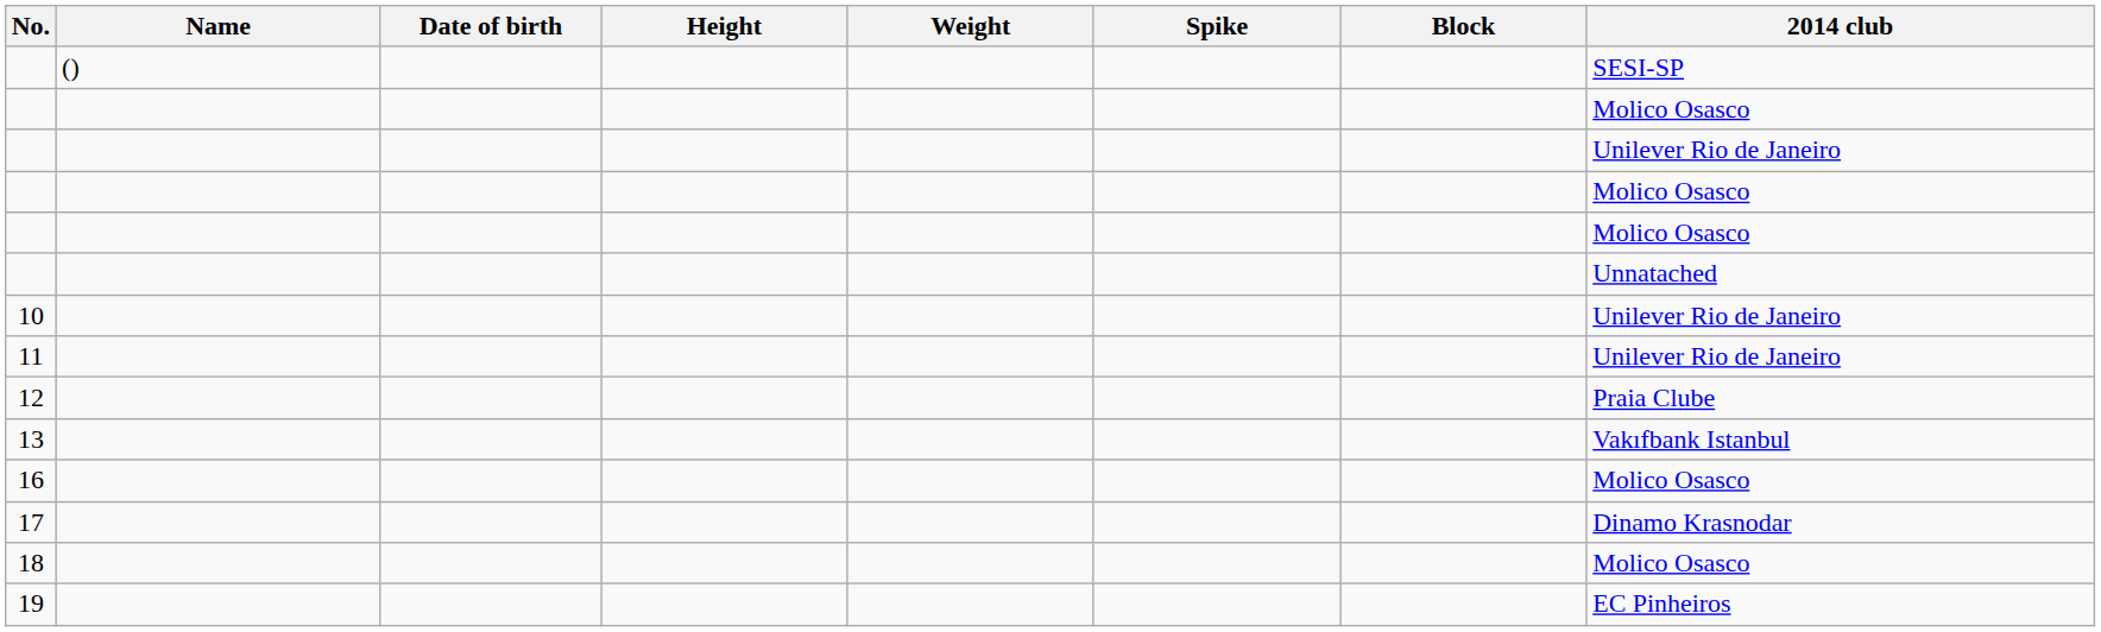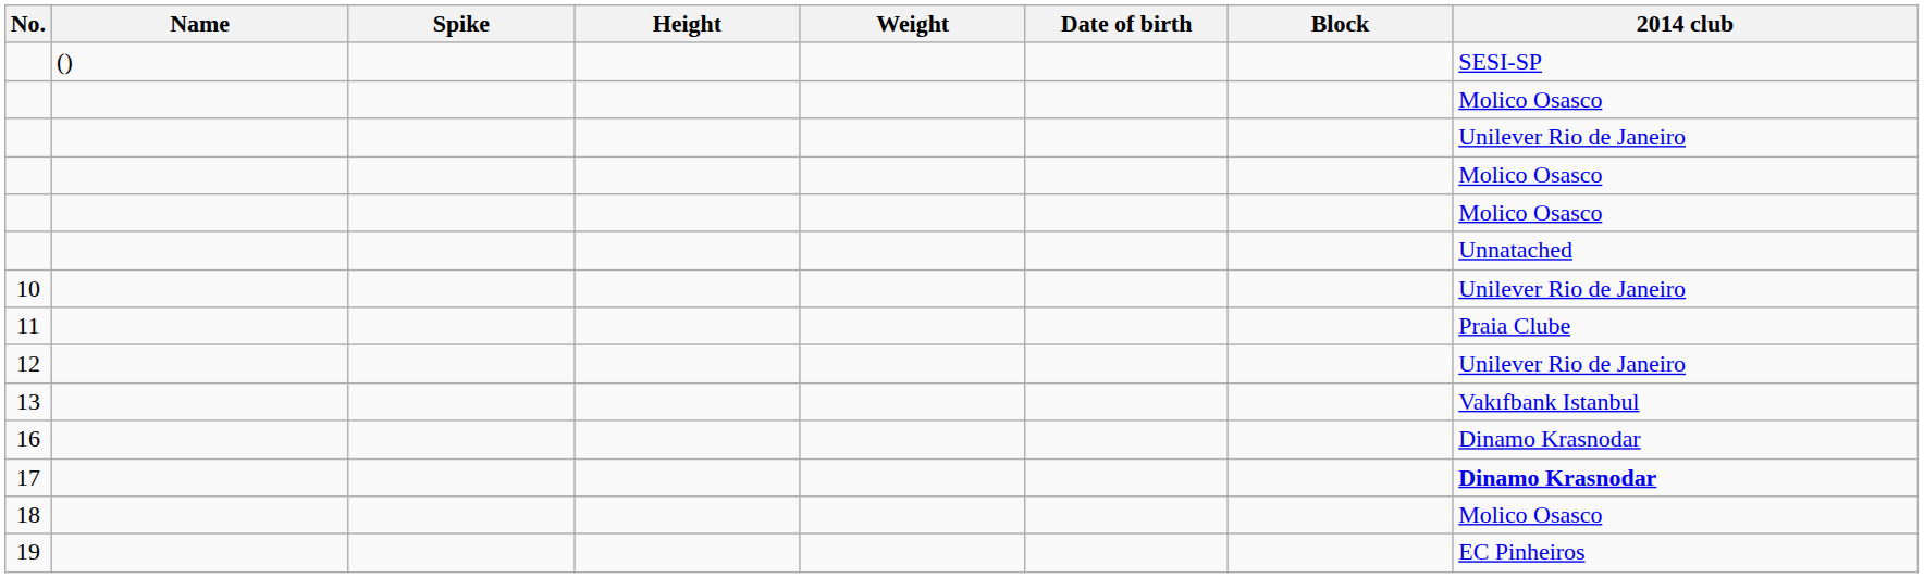 <table class="wikitable sortable" style="font-size:100%; text-align:center;">
 <tr>
 <th>No.</th>
 <th style="width:12em">Name</th>
-<th style="width:8em">Date of birth</th>
+<th style="width:9em">Spike</th>
 <th style="width:9em">Height</th>
 <th style="width:9em">Weight</th>
-<th style="width:9em">Spike</th>
+<th style="width:8em">Date of birth</th>
 <th style="width:9em">Block</th>
 <th style="width:19em">2014 club</th>
 </tr>
 <tr>
 <td></td>
 <td align=left> ()</td>
-<td align=right></td>
 <td></td>
 <td></td>
 <td></td>
+<td align=right></td>
 <td></td>
 <td align=left> <a href='#'>SESI-SP</a></td>
 </tr>
 <tr>
 <td></td>
 <td align=left></td>
-<td align=right></td>
 <td></td>
 <td></td>
 <td></td>
+<td align=right></td>
 <td></td>
 <td align=left> <a href='#'>Molico Osasco</a></td>
 </tr>
 <tr>
 <td></td>
 <td align=left></td>
-<td align=right></td>
 <td></td>
 <td></td>
 <td></td>
+<td align=right></td>
 <td></td>
 <td align=left> <a href='#'>Unilever Rio de Janeiro</a></td>
 </tr>
 <tr>
 <td></td>
 <td align=left></td>
-<td align=right></td>
 <td></td>
 <td></td>
 <td></td>
+<td align=right></td>
 <td></td>
 <td align=left> <a href='#'>Molico Osasco</a></td>
 </tr>
 <tr>
 <td></td>
 <td align=left></td>
-<td align=right></td>
 <td></td>
 <td></td>
 <td></td>
+<td align=right></td>
 <td></td>
 <td align=left> <a href='#'>Molico Osasco</a></td>
 </tr>
 <tr>
 <td></td>
 <td align=left></td>
-<td align=right></td>
 <td></td>
 <td></td>
 <td></td>
+<td align=right></td>
 <td></td>
 <td align=left><a href='#'>Unnatached</a></td>
 </tr>
 <tr>
 <td>10</td>
 <td align=left></td>
-<td align=right></td>
 <td></td>
 <td></td>
 <td></td>
+<td align=right></td>
 <td></td>
 <td align=left> <a href='#'>Unilever Rio de Janeiro</a></td>
 </tr>
 <tr>
 <td>11</td>
 <td align=left></td>
-<td align=right></td>
 <td></td>
 <td></td>
 <td></td>
+<td align=right></td>
+<td></td>
+<td align=left> <a href='#'>Praia Clube</a></td>
+</tr>
+<tr>
+<td>12</td>
+<td align=left></td>
+<td></td>
+<td></td>
+<td></td>
+<td align=right></td>
 <td></td>
 <td align=left> <a href='#'>Unilever Rio de Janeiro</a></td>
 </tr>
 <tr>
-<td>12</td>
+<td>13</td>
 <td align=left></td>
-<td align=right></td>
 <td></td>
 <td></td>
 <td></td>
-<td></td>
-<td align=left> <a href='#'>Praia Clube</a></td>
-</tr>
-<tr>
-<td>13</td>
-<td align=left></td>
 <td align=right></td>
-<td></td>
-<td></td>
-<td></td>
 <td></td>
 <td align=left> <a href='#'>Vakıfbank Istanbul</a></td>
 </tr>
 <tr>
 <td>16</td>
 <td align=left></td>
-<td align=right></td>
 <td></td>
 <td></td>
 <td></td>
+<td align=right></td>
 <td></td>
-<td align=left> <a href='#'>Molico Osasco</a></td>
+<td align=left> <a href='#'>Dinamo Krasnodar</a></td>
 </tr>
 <tr>
 <td>17</td>
 <td align=left></td>
-<td align=right></td>
 <td></td>
 <td></td>
 <td></td>
+<td align=right></td>
 <td></td>
-<td align=left> <a href='#'>Dinamo Krasnodar</a></td>
+<td align=left><strong> <a href='#'>Dinamo Krasnodar</a></strong></td>
 </tr>
 <tr>
 <td>18</td>
 <td align=left></td>
-<td align=right></td>
 <td></td>
 <td></td>
 <td></td>
+<td align=right></td>
 <td></td>
 <td align=left> <a href='#'>Molico Osasco</a></td>
 </tr>
 <tr>
 <td>19</td>
 <td align=left></td>
-<td align=right></td>
 <td></td>
 <td></td>
 <td></td>
+<td align=right></td>
 <td></td>
 <td align=left> <a href='#'>EC Pinheiros</a></td>
 </tr>
 </table>
